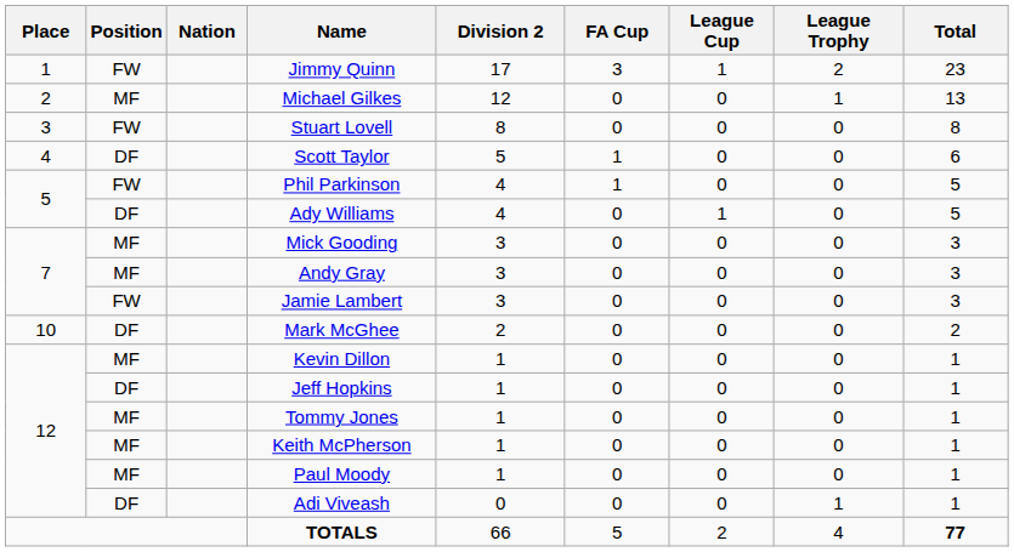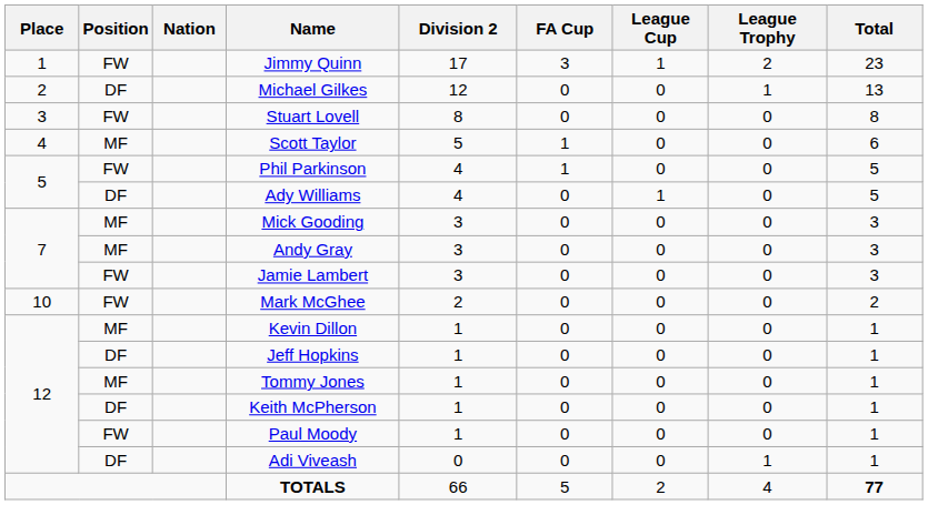 <table class="wikitable" style="font-size: 95%; text-align: center;">
 <tr>
 <th width=60>Place</th>
 <th width=60>Position</th>
 <th width=60>Nation</th>
 <th width=150>Name</th>
 <th width=100>Division 2</th>
 <th width=80>FA Cup</th>
 <th width=80>League Cup</th>
 <th width=100>League Trophy</th>
 <th width=80>Total</th>
 </tr>
 <tr>
 <td>1</td>
 <td>FW</td>
 <td></td>
 <td><a href='#'>Jimmy Quinn</a></td>
 <td>17</td>
 <td>3</td>
 <td>1</td>
 <td>2</td>
 <td>23</td>
 </tr>
 <tr>
 <td>2</td>
-<td>MF</td>
+<td>DF</td>
 <td></td>
 <td><a href='#'>Michael Gilkes</a></td>
 <td>12</td>
 <td>0</td>
 <td>0</td>
 <td>1</td>
 <td>13</td>
 </tr>
 <tr>
 <td>3</td>
 <td>FW</td>
 <td></td>
 <td><a href='#'>Stuart Lovell</a></td>
 <td>8</td>
 <td>0</td>
 <td>0</td>
 <td>0</td>
 <td>8</td>
 </tr>
 <tr>
 <td>4</td>
-<td>DF</td>
+<td>MF</td>
 <td></td>
 <td><a href='#'>Scott Taylor</a></td>
 <td>5</td>
 <td>1</td>
 <td>0</td>
 <td>0</td>
 <td>6</td>
 </tr>
 <tr>
 <td rowspan="2">5</td>
 <td>FW</td>
 <td></td>
 <td><a href='#'>Phil Parkinson</a></td>
 <td>4</td>
 <td>1</td>
 <td>0</td>
 <td>0</td>
 <td>5</td>
 </tr>
 <tr>
 <td>DF</td>
 <td></td>
 <td><a href='#'>Ady Williams</a></td>
 <td>4</td>
 <td>0</td>
 <td>1</td>
 <td>0</td>
 <td>5</td>
 </tr>
 <tr>
 <td rowspan="3">7</td>
 <td>MF</td>
 <td></td>
 <td><a href='#'>Mick Gooding</a></td>
 <td>3</td>
 <td>0</td>
 <td>0</td>
 <td>0</td>
 <td>3</td>
 </tr>
 <tr>
 <td>MF</td>
 <td></td>
 <td><a href='#'>Andy Gray</a></td>
 <td>3</td>
 <td>0</td>
 <td>0</td>
 <td>0</td>
 <td>3</td>
 </tr>
 <tr>
 <td>FW</td>
 <td></td>
 <td><a href='#'>Jamie Lambert</a></td>
 <td>3</td>
 <td>0</td>
 <td>0</td>
 <td>0</td>
 <td>3</td>
 </tr>
 <tr>
 <td>10</td>
-<td>DF</td>
+<td>FW</td>
 <td></td>
 <td><a href='#'>Mark McGhee</a></td>
 <td>2</td>
 <td>0</td>
 <td>0</td>
 <td>0</td>
 <td>2</td>
 </tr>
 <tr>
 <td rowspan="6">12</td>
 <td>MF</td>
 <td></td>
 <td><a href='#'>Kevin Dillon</a></td>
 <td>1</td>
 <td>0</td>
 <td>0</td>
 <td>0</td>
 <td>1</td>
 </tr>
 <tr>
 <td>DF</td>
 <td></td>
 <td><a href='#'>Jeff Hopkins</a></td>
 <td>1</td>
 <td>0</td>
 <td>0</td>
 <td>0</td>
 <td>1</td>
 </tr>
 <tr>
 <td>MF</td>
 <td></td>
 <td><a href='#'>Tommy Jones</a></td>
 <td>1</td>
 <td>0</td>
 <td>0</td>
 <td>0</td>
 <td>1</td>
 </tr>
 <tr>
-<td>MF</td>
+<td>DF</td>
 <td></td>
 <td><a href='#'>Keith McPherson</a></td>
 <td>1</td>
 <td>0</td>
 <td>0</td>
 <td>0</td>
 <td>1</td>
 </tr>
 <tr>
-<td>MF</td>
+<td>FW</td>
 <td></td>
 <td><a href='#'>Paul Moody</a></td>
 <td>1</td>
 <td>0</td>
 <td>0</td>
 <td>0</td>
 <td>1</td>
 </tr>
 <tr>
 <td>DF</td>
 <td></td>
 <td><a href='#'>Adi Viveash</a></td>
 <td>0</td>
 <td>0</td>
 <td>0</td>
 <td>1</td>
 <td>1</td>
 </tr>
 <tr>
 <td colspan="3"></td>
 <td><strong>TOTALS</strong></td>
 <td>66</td>
 <td>5</td>
 <td>2</td>
 <td>4</td>
 <td><strong>77</strong></td>
 </tr>
 </table>
